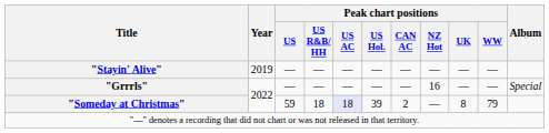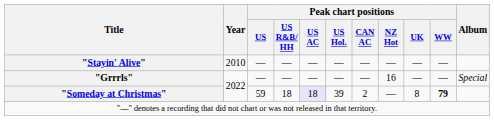 <table class="wikitable plainrowheaders" style="text-align:center;">
 <tr>
 <th scope="col" rowspan="2" style="width:22em;">Title</th>
 <th scope="col" rowspan="2" style="width:1em;">Year</th>
 <th scope="col" colspan="8">Peak chart positions</th>
 <th scope="col" rowspan="2">Album</th>
 </tr>
 <tr>
 <th scope="col" style="width:2.5em;font-size:90%;"><a href='#'>US</a><br></th>
 <th scope="col" style="width:2.5em;font-size:90%;"><a href='#'>US<br>R&B/<br>HH</a><br></th>
 <th scope="col" style="width:2.5em;font-size:90%;"><a href='#'>US<br>AC</a><br></th>
 <th scope="col" style="width:2.5em;font-size:90%;"><a href='#'>US<br>Hol.</a><br></th>
 <th scope="col" style="width:2.5em;font-size:90%;"><a href='#'>CAN<br>AC</a><br></th>
 <th scope="col" style="width:2.5em;font-size:90%;"><a href='#'>NZ<br>Hot</a><br></th>
 <th scope="col" style="width:2.5em;font-size:90%;"><a href='#'>UK</a><br></th>
 <th scope="col" style="width:2.5em;font-size:90%;"><a href='#'>WW</a><br></th>
 </tr>
 <tr>
 <th scope="row">"<a href='#'>Stayin' Alive</a>"</th>
-<td>2019</td>
+<td>2010</td>
 <td>—</td>
 <td>—</td>
 <td>—</td>
 <td>—</td>
 <td>—</td>
 <td>—</td>
 <td>—</td>
 <td>—</td>
 <td></td>
 </tr>
 <tr>
 <th scope="row">"Grrrls"</th>
 <td rowspan="2">2022</td>
 <td>—</td>
 <td>—</td>
 <td>—</td>
 <td>—</td>
 <td>—</td>
 <td>16</td>
 <td>—</td>
 <td>—</td>
 <td><em>Special</em></td>
 </tr>
 <tr>
 <th scope="row">"<a href='#'>Someday at Christmas</a>" </th>
 <td>59</td>
 <td>18</td>
 <td style="background: lavender;">18</td>
 <td>39</td>
 <td>2</td>
 <td>—</td>
 <td>8</td>
-<td>79</td>
+<td><strong>79</strong></td>
 <td></td>
 </tr>
 <tr>
 <td colspan="11" style="font-size:85%">"—" denotes a recording that did not chart or was not released in that territory.</td>
 </tr>
 </table>
